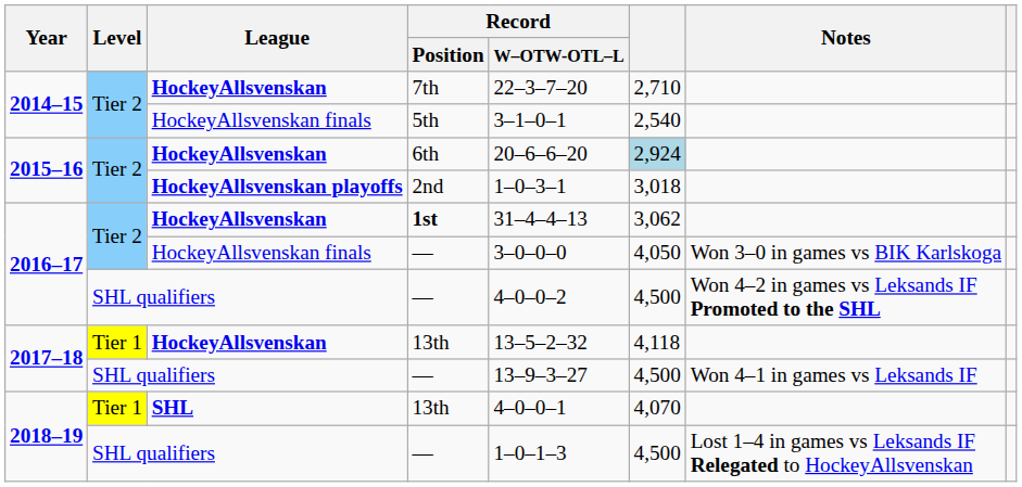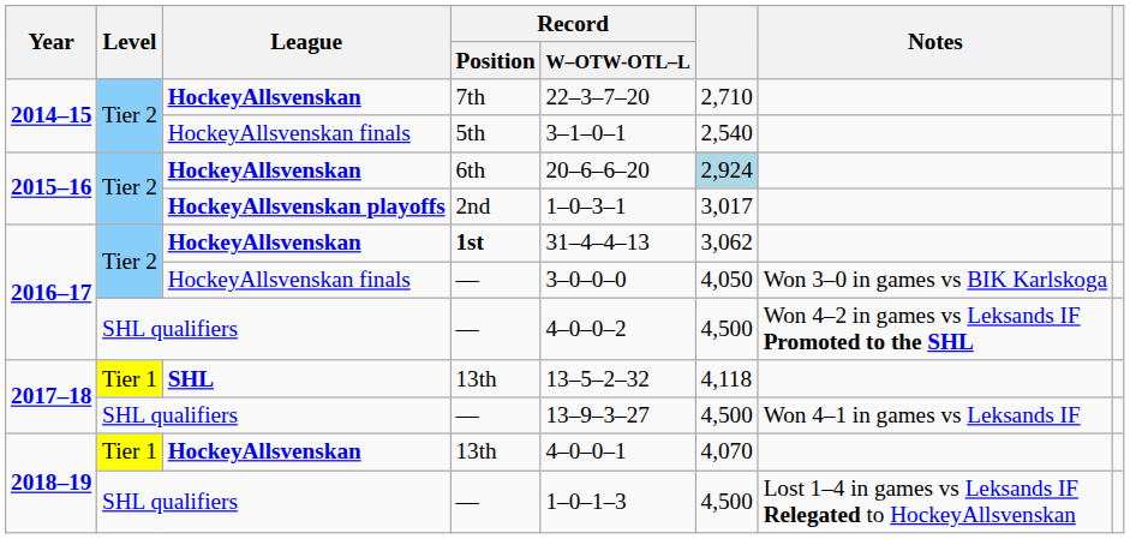 <table class="wikitable ">
 <tr>
 <th rowspan=2>Year</th>
 <th rowspan=2>Level</th>
 <th rowspan=2>League</th>
 <th colspan=2>Record</th>
 <th rowspan=2></th>
 <th rowspan=2>Notes</th>
 <th rowspan=2></th>
 </tr>
 <tr>
 <th>Position</th>
 <th><small>W–OTW-OTL–L</small></th>
 </tr>
 <tr>
 <td rowspan=2><strong><a href='#'>2014–15</a></strong></td>
 <td rowspan=2 style="background:#87CEFA;">Tier 2</td>
 <td><strong><a href='#'>HockeyAllsvenskan</a></strong></td>
 <td>7th</td>
 <td>22–3–7–20</td>
 <td>2,710</td>
 <td></td>
 <td></td>
 </tr>
 <tr>
 <td><a href='#'>HockeyAllsvenskan finals</a></td>
 <td>5th</td>
 <td>3–1–0–1</td>
 <td>2,540</td>
 <td></td>
 <td></td>
 </tr>
 <tr>
 <td rowspan=2><strong><a href='#'>2015–16</a></strong></td>
 <td rowspan=2 style="background:#87CEFA;">Tier 2</td>
 <td><strong><a href='#'>HockeyAllsvenskan</a></strong></td>
 <td>6th</td>
 <td>20–6–6–20</td>
 <td style="background: lightblue;">2,924</td>
 <td></td>
 <td></td>
 </tr>
 <tr>
 <td><strong><a href='#'>HockeyAllsvenskan playoffs</a></strong></td>
 <td>2nd</td>
 <td>1–0–3–1</td>
-<td>3,018</td>
+<td>3,017</td>
 <td></td>
 <td></td>
 </tr>
 <tr>
 <td rowspan=3><strong><a href='#'>2016–17</a></strong></td>
 <td rowspan=2 style="background:#87CEFA;">Tier 2</td>
 <td><strong><a href='#'>HockeyAllsvenskan</a></strong></td>
 <td><strong>1st</strong></td>
 <td>31–4–4–13</td>
 <td>3,062</td>
 <td></td>
 <td></td>
 </tr>
 <tr>
 <td><a href='#'>HockeyAllsvenskan finals</a></td>
 <td>—</td>
 <td>3–0–0–0</td>
 <td>4,050</td>
 <td>Won 3–0 in games vs <a href='#'>BIK Karlskoga</a></td>
 <td></td>
 </tr>
 <tr>
 <td colspan=2><a href='#'>SHL qualifiers</a></td>
 <td>—</td>
 <td>4–0–0–2</td>
 <td>4,500</td>
 <td>Won 4–2 in games vs <a href='#'>Leksands IF</a><br> <strong>Promoted to the <a href='#'>SHL</a></strong></td>
 <td></td>
 </tr>
 <tr>
 <td rowspan=2><strong><a href='#'>2017–18</a></strong></td>
 <td style="background:#FFFF00;">Tier 1</td>
-<td><strong><a href='#'>HockeyAllsvenskan</a></strong></td>
+<td><strong><a href='#'>SHL</a></strong></td>
 <td>13th</td>
 <td>13–5–2–32</td>
 <td>4,118</td>
 <td></td>
 <td></td>
 </tr>
 <tr>
 <td colspan = 2><a href='#'>SHL qualifiers</a></td>
 <td>—</td>
 <td>13–9–3–27</td>
 <td>4,500</td>
 <td>Won 4–1 in games vs <a href='#'>Leksands IF</a></td>
 <td></td>
 </tr>
 <tr>
 <td rowspan=2><strong><a href='#'>2018–19</a></strong></td>
 <td style="background:#FFFF00;">Tier 1</td>
-<td><strong><a href='#'>SHL</a></strong></td>
+<td><strong><a href='#'>HockeyAllsvenskan</a></strong></td>
 <td>13th</td>
 <td>4–0–0–1</td>
 <td>4,070</td>
 <td></td>
 <td></td>
 </tr>
 <tr>
 <td colspan = 2><a href='#'>SHL qualifiers</a></td>
 <td>—</td>
 <td>1–0–1–3</td>
 <td>4,500</td>
 <td>Lost 1–4 in games vs <a href='#'>Leksands IF</a><br><strong>Relegated</strong> to <a href='#'>HockeyAllsvenskan</a></td>
 <td></td>
 </tr>
 </table>
